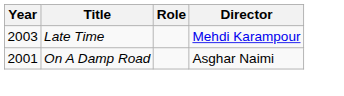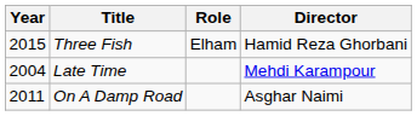 <table class="wikitable sortable">
 <tr>
 <th>Year</th>
 <th>Title</th>
 <th>Role</th>
 <th>Director</th>
 </tr>
 <tr>
-<td>2003</td>
+<td>2015</td>
+<td><em>Three Fish</em></td>
+<td>Elham</td>
+<td>Hamid Reza Ghorbani</td>
+</tr>
+<tr>
+<td>2004</td>
 <td><em>Late Time</em></td>
 <td></td>
 <td><a href='#'>Mehdi Karampour</a></td>
 </tr>
 <tr>
-<td>2001</td>
+<td>2011</td>
 <td><em>On A Damp Road</em></td>
 <td></td>
 <td>Asghar Naimi</td>
 </tr>
 </table>
